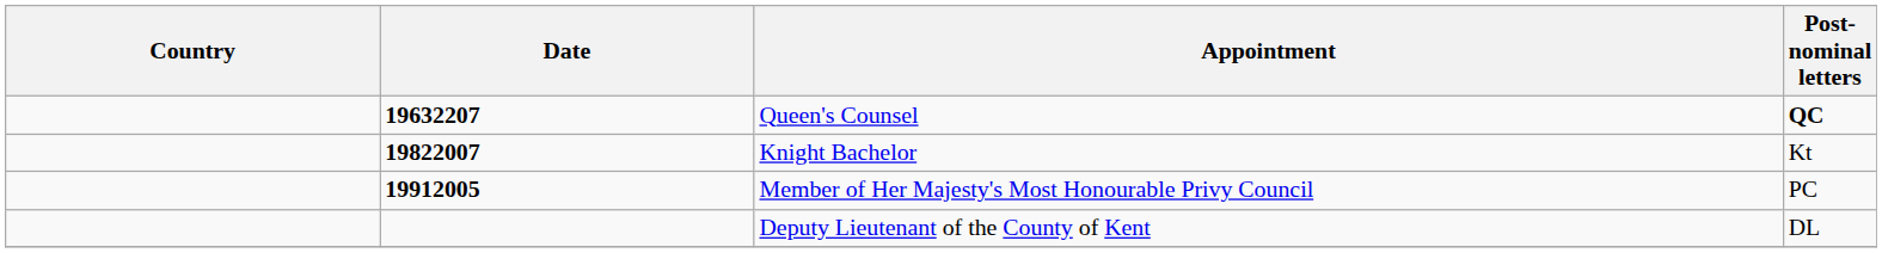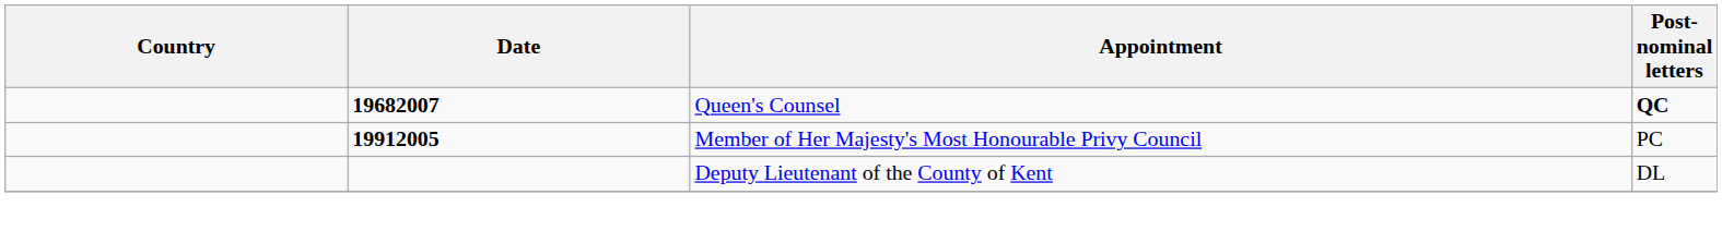 <table class="wikitable" style="width:100%;">
 <tr>
 <th style="width:20%;">Country</th>
 <th style="width:20%;">Date</th>
 <th style="width:55%;">Appointment</th>
 <th style="width:5%;">Post-nominal letters</th>
 </tr>
 <tr>
 <td></td>
-<td><strong>19632207</strong></td>
+<td><strong>19682007</strong></td>
 <td><a href='#'>Queen's Counsel</a></td>
 <td><strong>QC</strong></td>
-</tr>
-<tr>
-<td></td>
-<td><strong>19822007</strong></td>
-<td><a href='#'>Knight Bachelor</a></td>
-<td>Kt</td>
 </tr>
 <tr>
 <td></td>
 <td><strong>19912005</strong></td>
 <td><a href='#'>Member of Her Majesty's Most Honourable Privy Council</a></td>
 <td>PC</td>
 </tr>
 <tr>
 <td></td>
 <td></td>
 <td><a href='#'>Deputy Lieutenant</a> of the <a href='#'>County</a> of <a href='#'>Kent</a></td>
 <td>DL</td>
 </tr>
 <tr>
 </tr>
 </table>
